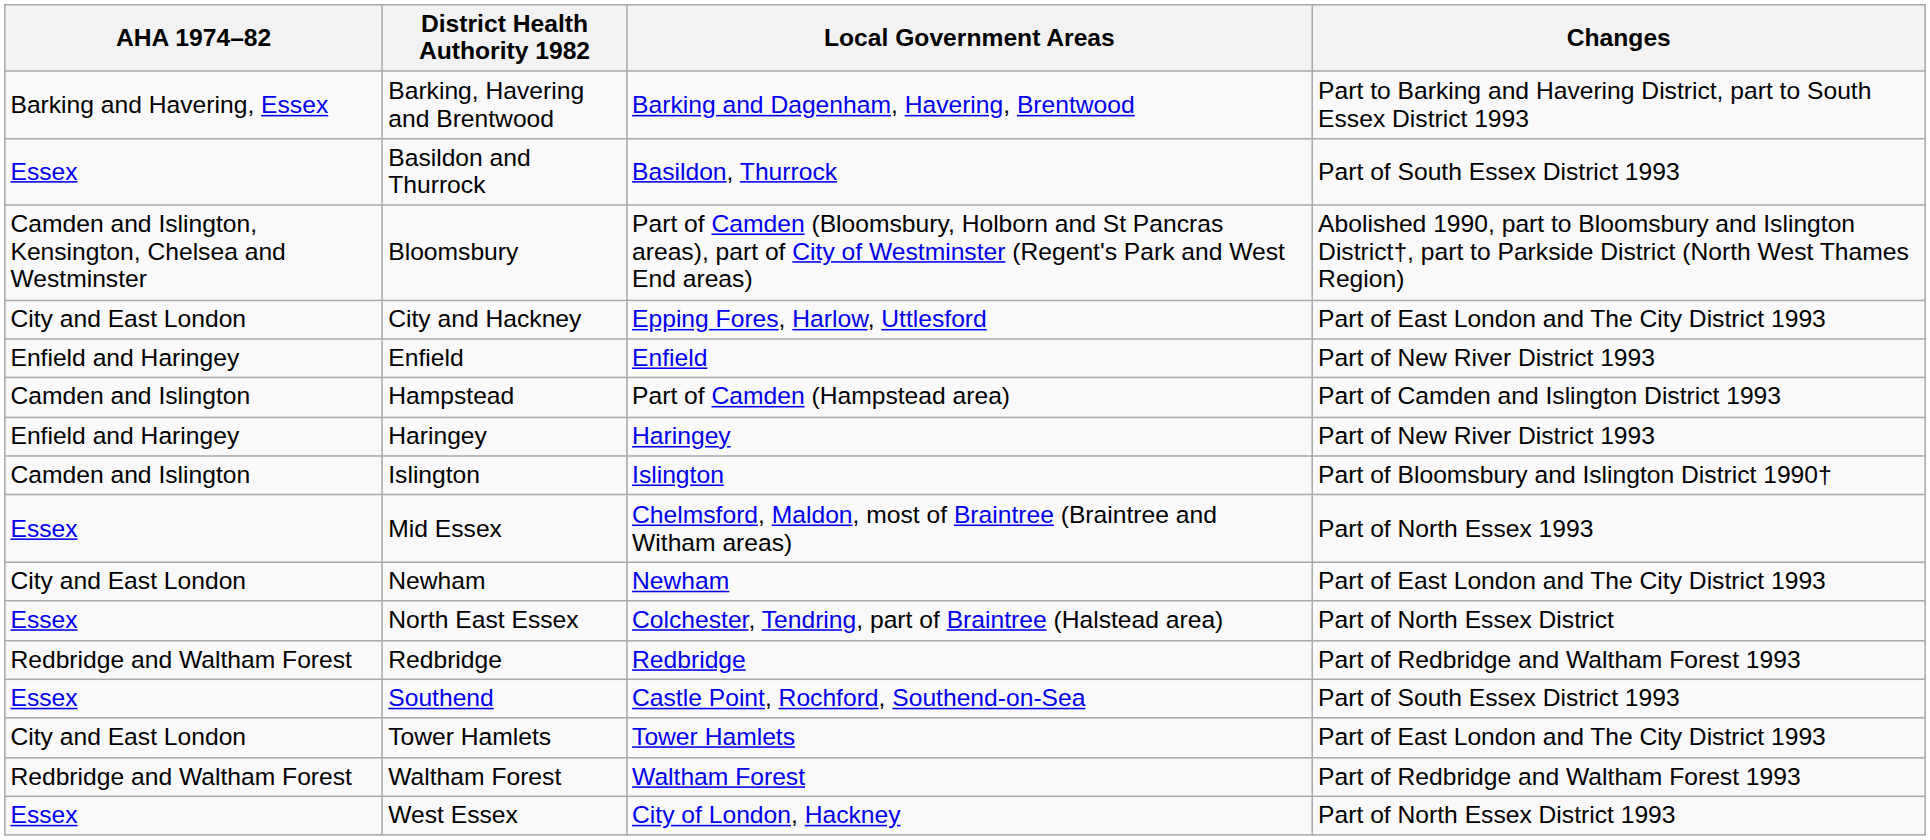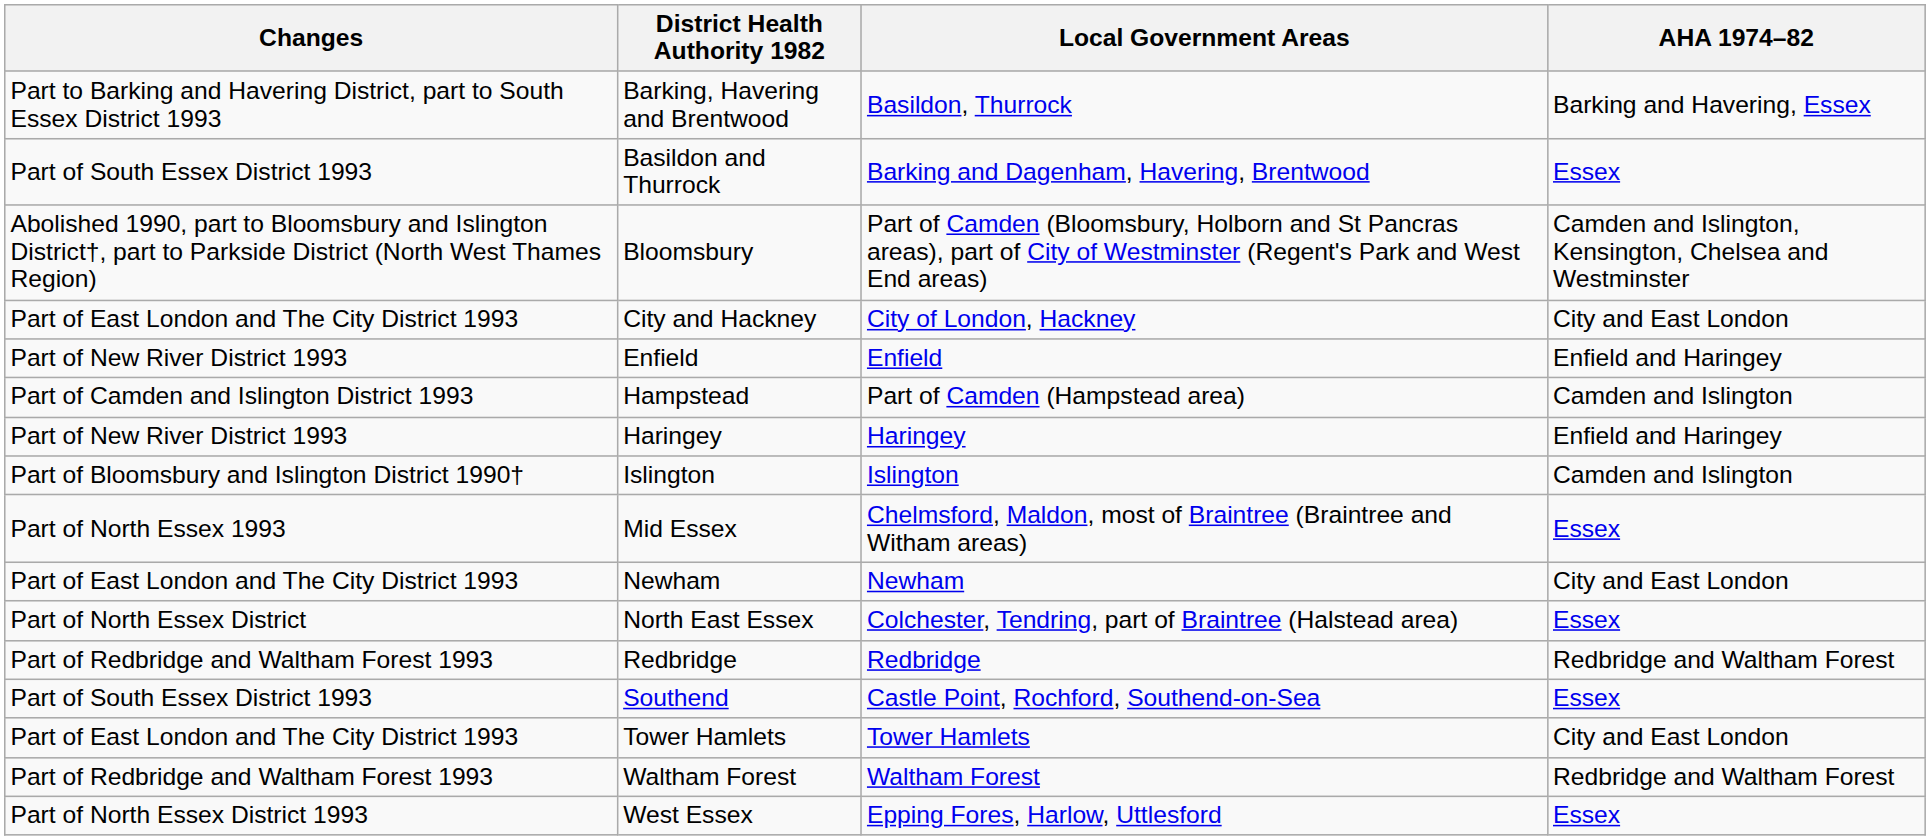 <table class="wikitable">
 <tr>
-<th>AHA 1974–82</th>
+<th>Changes</th>
 <th>District Health Authority 1982</th>
 <th>Local Government Areas</th>
-<th>Changes</th>
+<th>AHA 1974–82</th>
 </tr>
 <tr>
+<td>Part to Barking and Havering District, part to South Essex District 1993</td>
+<td>Barking, Havering and Brentwood</td>
+<td><a href='#'>Basildon</a>, <a href='#'>Thurrock</a></td>
 <td>Barking and Havering, <a href='#'>Essex</a></td>
-<td>Barking, Havering and Brentwood</td>
-<td><a href='#'>Barking and Dagenham</a>, <a href='#'>Havering</a>, <a href='#'>Brentwood</a></td>
-<td>Part to Barking and Havering District, part to South Essex District 1993</td>
 </tr>
 <tr>
+<td>Part of South Essex District 1993</td>
+<td>Basildon and Thurrock</td>
+<td><a href='#'>Barking and Dagenham</a>, <a href='#'>Havering</a>, <a href='#'>Brentwood</a></td>
 <td><a href='#'>Essex</a></td>
-<td>Basildon and Thurrock</td>
-<td><a href='#'>Basildon</a>, <a href='#'>Thurrock</a></td>
-<td>Part of South Essex District 1993</td>
 </tr>
 <tr>
-<td>Camden and Islington, Kensington, Chelsea and Westminster</td>
+<td>Abolished 1990, part to Bloomsbury and Islington District†, part to Parkside District (North West Thames Region)</td>
 <td>Bloomsbury</td>
 <td>Part of <a href='#'>Camden</a> (Bloomsbury, Holborn and St Pancras areas), part of <a href='#'>City of Westminster</a> (Regent's Park and West End areas)</td>
-<td>Abolished 1990, part to Bloomsbury and Islington District†, part to Parkside District (North West Thames Region)</td>
+<td>Camden and Islington, Kensington, Chelsea and Westminster</td>
 </tr>
 <tr>
+<td>Part of East London and The City District 1993</td>
+<td>City and Hackney</td>
+<td><a href='#'>City of London</a>, <a href='#'>Hackney</a></td>
 <td>City and East London</td>
-<td>City and Hackney</td>
-<td><a href='#'>Epping Fores</a>, <a href='#'>Harlow</a>, <a href='#'>Uttlesford</a></td>
-<td>Part of East London and The City District 1993</td>
 </tr>
 <tr>
-<td>Enfield and Haringey</td>
+<td>Part of New River District 1993</td>
 <td>Enfield</td>
 <td><a href='#'>Enfield</a></td>
-<td>Part of New River District 1993</td>
+<td>Enfield and Haringey</td>
 </tr>
 <tr>
-<td>Camden and Islington</td>
+<td>Part of Camden and Islington District 1993</td>
 <td>Hampstead</td>
 <td>Part of <a href='#'>Camden</a> (Hampstead area)</td>
-<td>Part of Camden and Islington District 1993</td>
+<td>Camden and Islington</td>
 </tr>
 <tr>
-<td>Enfield and Haringey</td>
+<td>Part of New River District 1993</td>
 <td>Haringey</td>
 <td><a href='#'>Haringey</a></td>
-<td>Part of New River District 1993</td>
+<td>Enfield and Haringey</td>
 </tr>
 <tr>
-<td>Camden and Islington</td>
+<td>Part of Bloomsbury and Islington District 1990†</td>
 <td>Islington</td>
 <td><a href='#'>Islington</a></td>
-<td>Part of Bloomsbury and Islington District 1990†</td>
+<td>Camden and Islington</td>
 </tr>
 <tr>
-<td><a href='#'>Essex</a></td>
+<td>Part of North Essex 1993</td>
 <td>Mid Essex</td>
 <td><a href='#'>Chelmsford</a>, <a href='#'>Maldon</a>, most of <a href='#'>Braintree</a> (Braintree and Witham areas)</td>
-<td>Part of North Essex 1993</td>
+<td><a href='#'>Essex</a></td>
 </tr>
 <tr>
-<td>City and East London</td>
+<td>Part of East London and The City District 1993</td>
 <td>Newham</td>
 <td><a href='#'>Newham</a></td>
-<td>Part of East London and The City District 1993</td>
+<td>City and East London</td>
 </tr>
 <tr>
-<td><a href='#'>Essex</a></td>
+<td>Part of North Essex District</td>
 <td>North East Essex</td>
 <td><a href='#'>Colchester</a>, <a href='#'>Tendring</a>, part of <a href='#'>Braintree</a> (Halstead area)</td>
-<td>Part of North Essex District</td>
+<td><a href='#'>Essex</a></td>
 </tr>
 <tr>
-<td>Redbridge and Waltham Forest</td>
+<td>Part of Redbridge and Waltham Forest 1993</td>
 <td>Redbridge</td>
 <td><a href='#'>Redbridge</a></td>
-<td>Part of Redbridge and Waltham Forest 1993</td>
+<td>Redbridge and Waltham Forest</td>
 </tr>
 <tr>
-<td><a href='#'>Essex</a></td>
+<td>Part of South Essex District 1993</td>
 <td><a href='#'>Southend</a></td>
 <td><a href='#'>Castle Point</a>, <a href='#'>Rochford</a>, <a href='#'>Southend-on-Sea</a></td>
-<td>Part of South Essex District 1993</td>
+<td><a href='#'>Essex</a></td>
 </tr>
 <tr>
-<td>City and East London</td>
+<td>Part of East London and The City District 1993</td>
 <td>Tower Hamlets</td>
 <td><a href='#'>Tower Hamlets</a></td>
-<td>Part of East London and The City District 1993</td>
+<td>City and East London</td>
 </tr>
 <tr>
-<td>Redbridge and Waltham Forest</td>
+<td>Part of Redbridge and Waltham Forest 1993</td>
 <td>Waltham Forest</td>
 <td><a href='#'>Waltham Forest</a></td>
-<td>Part of Redbridge and Waltham Forest 1993</td>
+<td>Redbridge and Waltham Forest</td>
 </tr>
 <tr>
+<td>Part of North Essex District 1993</td>
+<td>West Essex</td>
+<td><a href='#'>Epping Fores</a>, <a href='#'>Harlow</a>, <a href='#'>Uttlesford</a></td>
 <td><a href='#'>Essex</a></td>
-<td>West Essex</td>
-<td><a href='#'>City of London</a>, <a href='#'>Hackney</a></td>
-<td>Part of North Essex District 1993</td>
 </tr>
 </table>
